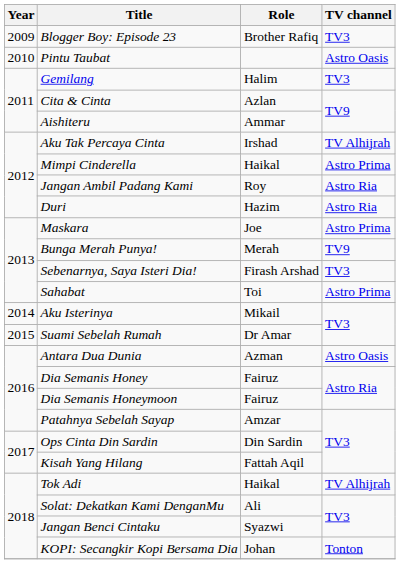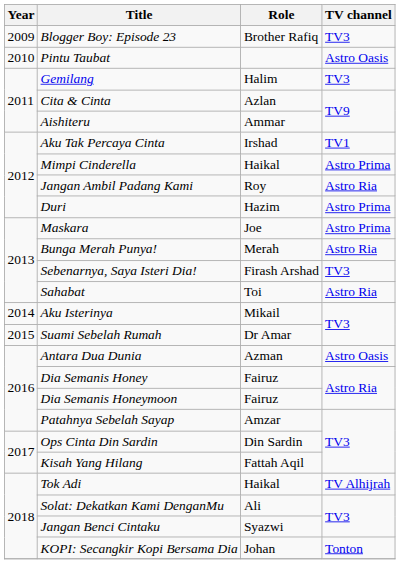 <table class="wikitable">
 <tr>
 <th>Year</th>
 <th>Title</th>
 <th>Role</th>
 <th>TV channel</th>
 </tr>
 <tr>
 <td>2009</td>
 <td><em>Blogger Boy: Episode 23</em></td>
 <td>Brother Rafiq</td>
 <td><a href='#'>TV3</a></td>
 </tr>
 <tr>
 <td>2010</td>
 <td><em>Pintu Taubat</em></td>
 <td></td>
 <td><a href='#'>Astro Oasis</a></td>
 </tr>
 <tr>
 <td rowspan="3">2011</td>
 <td><em><a href='#'>Gemilang</a></em></td>
 <td>Halim</td>
 <td><a href='#'>TV3</a></td>
 </tr>
 <tr>
 <td><em>Cita & Cinta</em></td>
 <td>Azlan</td>
 <td rowspan="2"><a href='#'>TV9</a></td>
 </tr>
 <tr>
 <td><em>Aishiteru</em></td>
 <td>Ammar</td>
 </tr>
 <tr>
 <td rowspan="4">2012</td>
 <td><em>Aku Tak Percaya Cinta</em></td>
 <td>Irshad</td>
-<td><a href='#'>TV Alhijrah</a></td>
+<td><a href='#'>TV1</a></td>
 </tr>
 <tr>
 <td><em>Mimpi Cinderella</em></td>
 <td>Haikal</td>
 <td><a href='#'>Astro Prima</a></td>
 </tr>
 <tr>
 <td><em>Jangan Ambil Padang Kami</em></td>
 <td>Roy</td>
 <td><a href='#'>Astro Ria</a></td>
 </tr>
 <tr>
 <td><em>Duri</em></td>
 <td>Hazim</td>
-<td><a href='#'>Astro Ria</a></td>
+<td><a href='#'>Astro Prima</a></td>
 </tr>
 <tr>
 <td rowspan="4">2013</td>
 <td><em>Maskara</em></td>
 <td>Joe</td>
 <td><a href='#'>Astro Prima</a></td>
 </tr>
 <tr>
 <td><em>Bunga Merah Punya!</em></td>
 <td>Merah</td>
-<td><a href='#'>TV9</a></td>
+<td><a href='#'>Astro Ria</a></td>
 </tr>
 <tr>
 <td><em>Sebenarnya, Saya Isteri Dia!</em></td>
 <td>Firash Arshad</td>
 <td><a href='#'>TV3</a></td>
 </tr>
 <tr>
 <td><em>Sahabat</em></td>
 <td>Toi</td>
-<td><a href='#'>Astro Prima</a></td>
+<td><a href='#'>Astro Ria</a></td>
 </tr>
 <tr>
 <td>2014</td>
 <td><em>Aku Isterinya</em></td>
 <td>Mikail</td>
 <td rowspan="2"><a href='#'>TV3</a></td>
 </tr>
 <tr>
 <td>2015</td>
 <td><em>Suami Sebelah Rumah</em></td>
 <td>Dr Amar</td>
 </tr>
 <tr>
 <td rowspan="4">2016</td>
 <td><em>Antara Dua Dunia</em></td>
 <td>Azman</td>
 <td><a href='#'>Astro Oasis</a></td>
 </tr>
 <tr>
 <td><em>Dia Semanis Honey</em></td>
 <td>Fairuz</td>
 <td rowspan=2><a href='#'>Astro Ria</a></td>
 </tr>
 <tr>
 <td><em>Dia Semanis Honeymoon</em></td>
 <td>Fairuz</td>
 </tr>
 <tr>
 <td><em>Patahnya Sebelah Sayap</em></td>
 <td>Amzar</td>
 <td rowspan=3><a href='#'>TV3</a></td>
 </tr>
 <tr>
 <td rowspan="2">2017</td>
 <td><em>Ops Cinta Din Sardin</em></td>
 <td>Din Sardin</td>
 </tr>
 <tr>
 <td><em>Kisah Yang Hilang</em></td>
 <td>Fattah Aqil</td>
 </tr>
 <tr>
 <td rowspan="4">2018</td>
 <td><em>Tok Adi</em></td>
 <td>Haikal</td>
 <td><a href='#'>TV Alhijrah</a></td>
 </tr>
 <tr>
 <td><em>Solat: Dekatkan Kami DenganMu</em></td>
 <td>Ali</td>
 <td rowspan=2><a href='#'>TV3</a></td>
 </tr>
 <tr>
 <td><em>Jangan Benci Cintaku</em></td>
 <td>Syazwi</td>
 </tr>
 <tr>
 <td><em>KOPI: Secangkir Kopi Bersama Dia</em></td>
 <td>Johan</td>
 <td><a href='#'>Tonton</a></td>
 </tr>
 <tr>
 </tr>
 </table>
